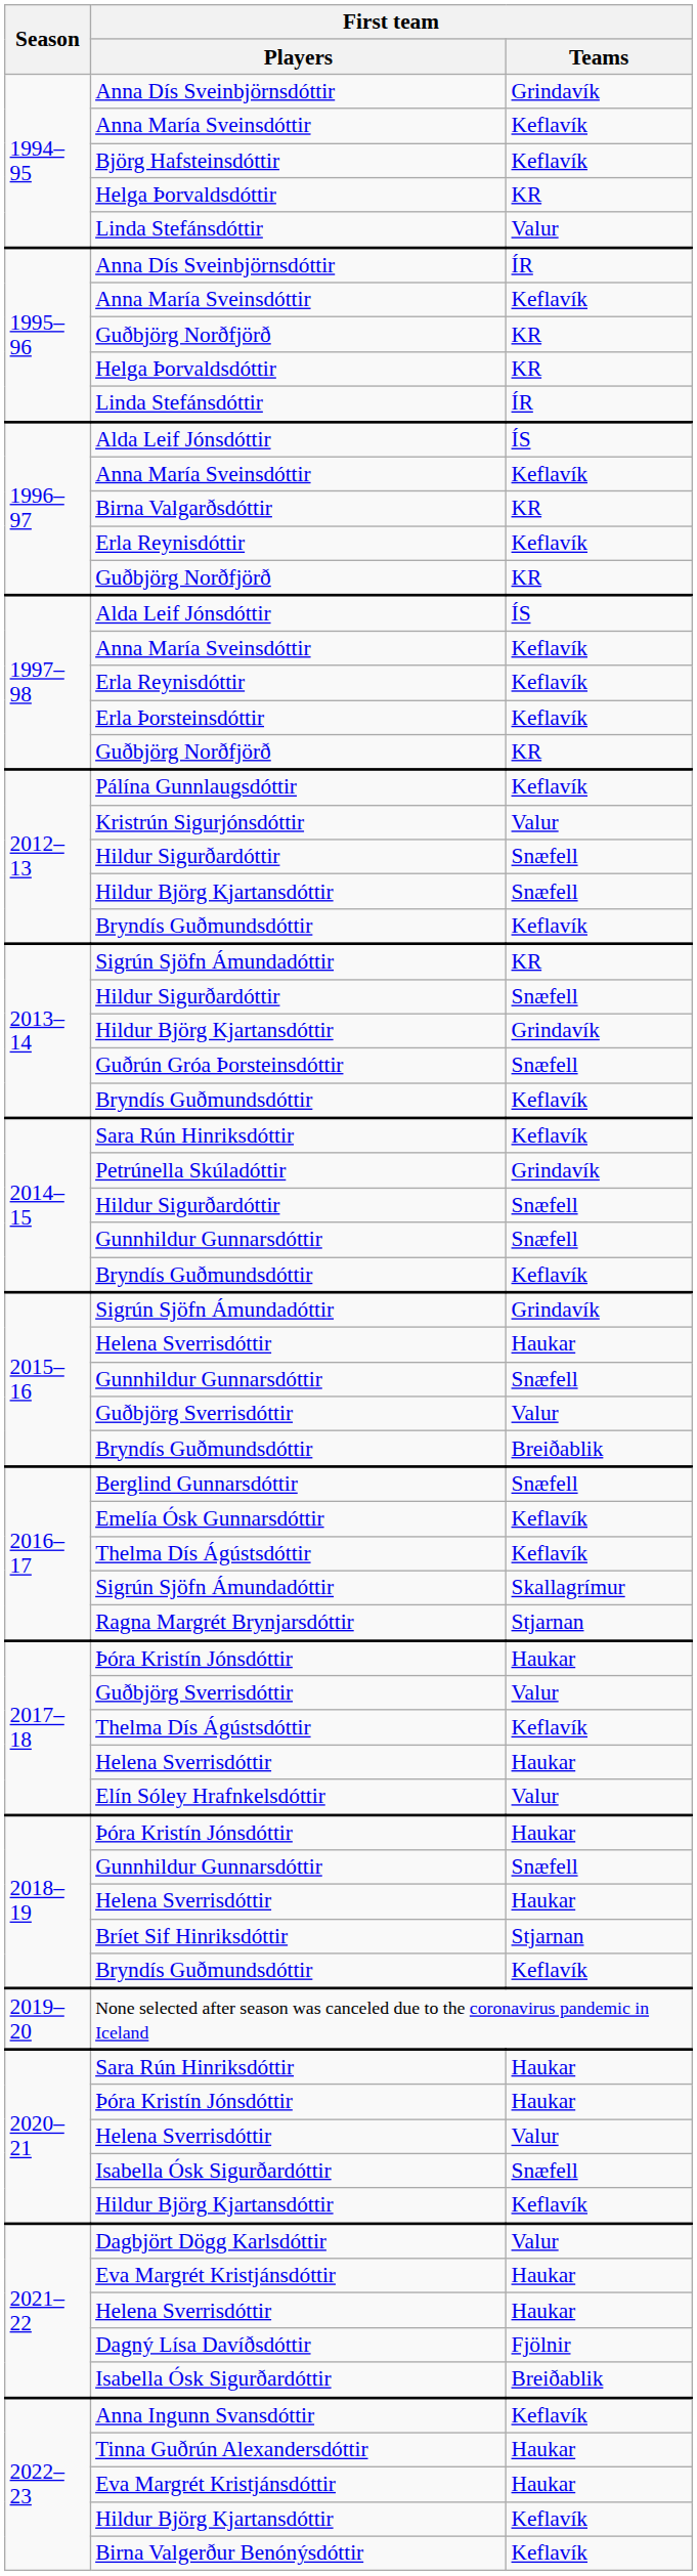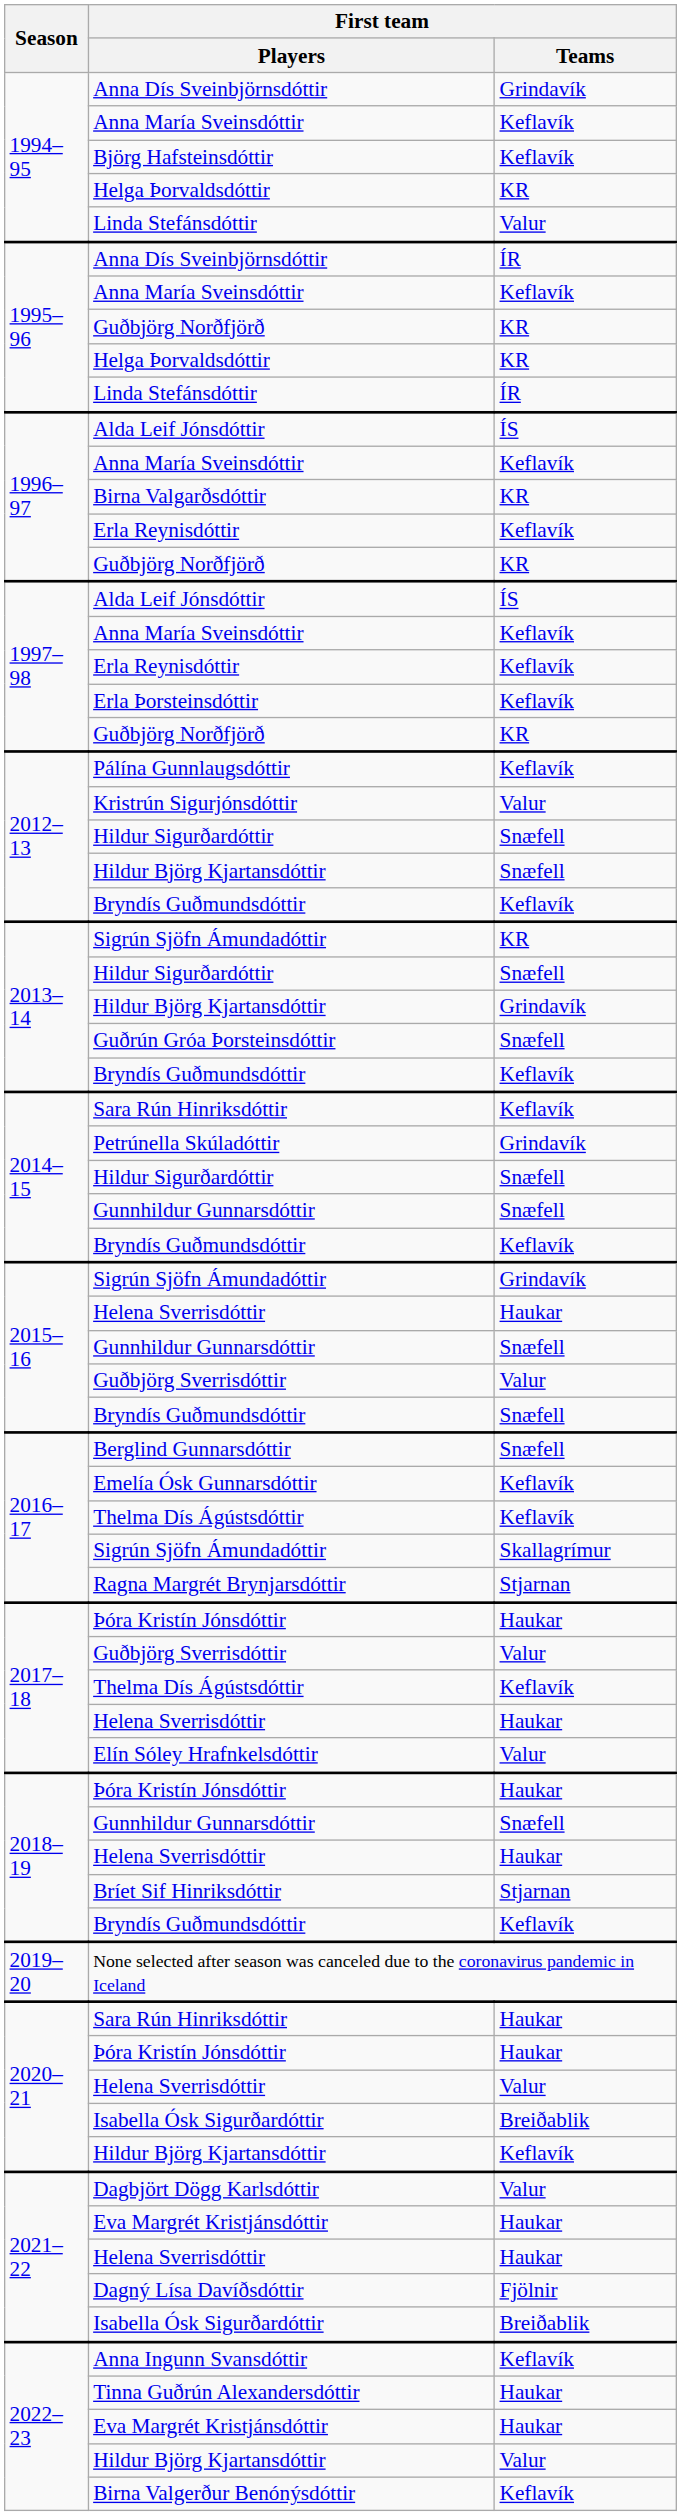 <table class="wikitable" style="width:40%">
 <tr>
 <th rowspan=2>Season</th>
 <th colspan=2>First team</th>
 </tr>
 <tr>
 <th>Players</th>
 <th>Teams</th>
 </tr>
 <tr>
 <td rowspan=5><a href='#'>1994–95</a></td>
 <td><a href='#'>Anna Dís Sveinbjörnsdóttir</a></td>
 <td><a href='#'>Grindavík</a></td>
 </tr>
 <tr>
 <td><a href='#'>Anna María Sveinsdóttir</a></td>
 <td><a href='#'>Keflavík</a></td>
 </tr>
 <tr>
 <td><a href='#'>Björg Hafsteinsdóttir</a></td>
 <td><a href='#'>Keflavík</a></td>
 </tr>
 <tr>
 <td><a href='#'>Helga Þorvaldsdóttir</a></td>
 <td><a href='#'>KR</a></td>
 </tr>
 <tr>
 <td><a href='#'>Linda Stefánsdóttir</a></td>
 <td><a href='#'>Valur</a></td>
 </tr>
 <tr style="border-top:2px solid black">
 <td rowspan=5><a href='#'>1995–96</a></td>
 <td><a href='#'>Anna Dís Sveinbjörnsdóttir</a></td>
 <td><a href='#'>ÍR</a></td>
 </tr>
 <tr>
 <td><a href='#'>Anna María Sveinsdóttir</a></td>
 <td><a href='#'>Keflavík</a></td>
 </tr>
 <tr>
 <td><a href='#'>Guðbjörg Norðfjörð</a></td>
 <td><a href='#'>KR</a></td>
 </tr>
 <tr>
 <td><a href='#'>Helga Þorvaldsdóttir</a></td>
 <td><a href='#'>KR</a></td>
 </tr>
 <tr>
 <td><a href='#'>Linda Stefánsdóttir</a></td>
 <td><a href='#'>ÍR</a></td>
 </tr>
 <tr style="border-top:2px solid black">
 <td rowspan=5><a href='#'>1996–97</a></td>
 <td><a href='#'>Alda Leif Jónsdóttir</a></td>
 <td><a href='#'>ÍS</a></td>
 </tr>
 <tr>
 <td><a href='#'>Anna María Sveinsdóttir</a></td>
 <td><a href='#'>Keflavík</a></td>
 </tr>
 <tr>
 <td><a href='#'>Birna Valgarðsdóttir</a></td>
 <td><a href='#'>KR</a></td>
 </tr>
 <tr>
 <td><a href='#'>Erla Reynisdóttir</a></td>
 <td><a href='#'>Keflavík</a></td>
 </tr>
 <tr>
 <td><a href='#'>Guðbjörg Norðfjörð</a></td>
 <td><a href='#'>KR</a></td>
 </tr>
 <tr style="border-top:2px solid black">
 <td rowspan=5><a href='#'>1997–98</a></td>
 <td><a href='#'>Alda Leif Jónsdóttir</a></td>
 <td><a href='#'>ÍS</a></td>
 </tr>
 <tr>
 <td><a href='#'>Anna María Sveinsdóttir</a></td>
 <td><a href='#'>Keflavík</a></td>
 </tr>
 <tr>
 <td><a href='#'>Erla Reynisdóttir</a></td>
 <td><a href='#'>Keflavík</a></td>
 </tr>
 <tr>
 <td><a href='#'>Erla Þorsteinsdóttir</a></td>
 <td><a href='#'>Keflavík</a></td>
 </tr>
 <tr>
 <td><a href='#'>Guðbjörg Norðfjörð</a></td>
 <td><a href='#'>KR</a></td>
 </tr>
 <tr style="border-top:2px solid black">
 <td rowspan=5><a href='#'>2012–13</a></td>
 <td><a href='#'>Pálína Gunnlaugsdóttir</a></td>
 <td><a href='#'>Keflavík</a></td>
 </tr>
 <tr>
 <td><a href='#'>Kristrún Sigurjónsdóttir</a></td>
 <td><a href='#'>Valur</a></td>
 </tr>
 <tr>
 <td><a href='#'>Hildur Sigurðardóttir</a></td>
 <td><a href='#'>Snæfell</a></td>
 </tr>
 <tr>
 <td><a href='#'>Hildur Björg Kjartansdóttir</a></td>
 <td><a href='#'>Snæfell</a></td>
 </tr>
 <tr>
 <td><a href='#'>Bryndís Guðmundsdóttir</a></td>
 <td><a href='#'>Keflavík</a></td>
 </tr>
 <tr style="border-top:2px solid black">
 <td rowspan=5><a href='#'>2013–14</a></td>
 <td><a href='#'>Sigrún Sjöfn Ámundadóttir</a></td>
 <td><a href='#'>KR</a></td>
 </tr>
 <tr>
 <td><a href='#'>Hildur Sigurðardóttir</a></td>
 <td><a href='#'>Snæfell</a></td>
 </tr>
 <tr>
 <td><a href='#'>Hildur Björg Kjartansdóttir</a></td>
 <td><a href='#'>Grindavík</a></td>
 </tr>
 <tr>
 <td><a href='#'>Guðrún Gróa Þorsteinsdóttir</a></td>
 <td><a href='#'>Snæfell</a></td>
 </tr>
 <tr>
 <td><a href='#'>Bryndís Guðmundsdóttir</a></td>
 <td><a href='#'>Keflavík</a></td>
 </tr>
 <tr style="border-top:2px solid black">
 <td rowspan=5><a href='#'>2014–15</a></td>
 <td><a href='#'>Sara Rún Hinriksdóttir</a></td>
 <td><a href='#'>Keflavík</a></td>
 </tr>
 <tr>
 <td><a href='#'>Petrúnella Skúladóttir</a></td>
 <td><a href='#'>Grindavík</a></td>
 </tr>
 <tr>
 <td><a href='#'>Hildur Sigurðardóttir</a></td>
 <td><a href='#'>Snæfell</a></td>
 </tr>
 <tr>
 <td><a href='#'>Gunnhildur Gunnarsdóttir</a></td>
 <td><a href='#'>Snæfell</a></td>
 </tr>
 <tr>
 <td><a href='#'>Bryndís Guðmundsdóttir</a></td>
 <td><a href='#'>Keflavík</a></td>
 </tr>
 <tr style="border-top:2px solid black">
 <td rowspan=5><a href='#'>2015–16</a></td>
 <td><a href='#'>Sigrún Sjöfn Ámundadóttir</a></td>
 <td><a href='#'>Grindavík</a></td>
 </tr>
 <tr>
 <td><a href='#'>Helena Sverrisdóttir</a></td>
 <td><a href='#'>Haukar</a></td>
 </tr>
 <tr>
 <td><a href='#'>Gunnhildur Gunnarsdóttir</a></td>
 <td><a href='#'>Snæfell</a></td>
 </tr>
 <tr>
 <td><a href='#'>Guðbjörg Sverrisdóttir</a></td>
 <td><a href='#'>Valur</a></td>
 </tr>
 <tr>
 <td><a href='#'>Bryndís Guðmundsdóttir</a></td>
-<td><a href='#'>Breiðablik</a></td>
+<td><a href='#'>Snæfell</a></td>
 </tr>
 <tr style="border-top:2px solid black">
 <td rowspan=5><a href='#'>2016–17</a></td>
 <td><a href='#'>Berglind Gunnarsdóttir</a></td>
 <td><a href='#'>Snæfell</a></td>
 </tr>
 <tr>
 <td><a href='#'>Emelía Ósk Gunnarsdóttir</a></td>
 <td><a href='#'>Keflavík</a></td>
 </tr>
 <tr>
 <td><a href='#'>Thelma Dís Ágústsdóttir</a></td>
 <td><a href='#'>Keflavík</a></td>
 </tr>
 <tr>
 <td><a href='#'>Sigrún Sjöfn Ámundadóttir</a></td>
 <td><a href='#'>Skallagrímur</a></td>
 </tr>
 <tr>
 <td><a href='#'>Ragna Margrét Brynjarsdóttir</a></td>
 <td><a href='#'>Stjarnan</a></td>
 </tr>
 <tr style="border-top:2px solid black">
 <td rowspan=5><a href='#'>2017–18</a></td>
 <td><a href='#'>Þóra Kristín Jónsdóttir</a></td>
 <td><a href='#'>Haukar</a></td>
 </tr>
 <tr>
 <td><a href='#'>Guðbjörg Sverrisdóttir</a></td>
 <td><a href='#'>Valur</a></td>
 </tr>
 <tr>
 <td><a href='#'>Thelma Dís Ágústsdóttir</a></td>
 <td><a href='#'>Keflavík</a></td>
 </tr>
 <tr>
 <td><a href='#'>Helena Sverrisdóttir</a></td>
 <td><a href='#'>Haukar</a></td>
 </tr>
 <tr>
 <td><a href='#'>Elín Sóley Hrafnkelsdóttir</a></td>
 <td><a href='#'>Valur</a></td>
 </tr>
 <tr style="border-top:2px solid black">
 <td rowspan=5><a href='#'>2018–19</a></td>
 <td><a href='#'>Þóra Kristín Jónsdóttir</a></td>
 <td><a href='#'>Haukar</a></td>
 </tr>
 <tr>
 <td><a href='#'>Gunnhildur Gunnarsdóttir</a></td>
 <td><a href='#'>Snæfell</a></td>
 </tr>
 <tr>
 <td><a href='#'>Helena Sverrisdóttir</a></td>
 <td><a href='#'>Haukar</a></td>
 </tr>
 <tr>
 <td><a href='#'>Bríet Sif Hinriksdóttir</a></td>
 <td><a href='#'>Stjarnan</a></td>
 </tr>
 <tr>
 <td><a href='#'>Bryndís Guðmundsdóttir</a></td>
 <td><a href='#'>Keflavík</a></td>
 </tr>
 <tr style="border-top:2px solid black">
 <td><a href='#'>2019–20</a></td>
 <td colspan="2"><small>None selected after season was canceled due to the <a href='#'>coronavirus pandemic in Iceland</a></small></td>
 </tr>
 <tr style="border-top:2px solid black">
 <td rowspan=5><a href='#'>2020–21</a></td>
 <td><a href='#'>Sara Rún Hinriksdóttir</a></td>
 <td><a href='#'>Haukar</a></td>
 </tr>
 <tr>
 <td><a href='#'>Þóra Kristín Jónsdóttir</a></td>
 <td><a href='#'>Haukar</a></td>
 </tr>
 <tr>
 <td><a href='#'>Helena Sverrisdóttir</a></td>
 <td><a href='#'>Valur</a></td>
 </tr>
 <tr>
 <td><a href='#'>Isabella Ósk Sigurðardóttir</a></td>
-<td><a href='#'>Snæfell</a></td>
+<td><a href='#'>Breiðablik</a></td>
 </tr>
 <tr>
 <td><a href='#'>Hildur Björg Kjartansdóttir</a></td>
 <td><a href='#'>Keflavík</a></td>
 </tr>
 <tr style="border-top:2px solid black">
 <td rowspan=5><a href='#'>2021–22</a></td>
 <td><a href='#'>Dagbjört Dögg Karlsdóttir</a></td>
 <td><a href='#'>Valur</a></td>
 </tr>
 <tr>
 <td><a href='#'>Eva Margrét Kristjánsdóttir</a></td>
 <td><a href='#'>Haukar</a></td>
 </tr>
 <tr>
 <td><a href='#'>Helena Sverrisdóttir</a></td>
 <td><a href='#'>Haukar</a></td>
 </tr>
 <tr>
 <td><a href='#'>Dagný Lísa Davíðsdóttir</a></td>
 <td><a href='#'>Fjölnir</a></td>
 </tr>
 <tr>
 <td><a href='#'>Isabella Ósk Sigurðardóttir</a></td>
 <td><a href='#'>Breiðablik</a></td>
 </tr>
 <tr style="border-top:2px solid black">
 <td rowspan=5><a href='#'>2022–23</a></td>
 <td><a href='#'>Anna Ingunn Svansdóttir</a></td>
 <td><a href='#'>Keflavík</a></td>
 </tr>
 <tr>
 <td><a href='#'>Tinna Guðrún Alexandersdóttir</a></td>
 <td><a href='#'>Haukar</a></td>
 </tr>
 <tr>
 <td><a href='#'>Eva Margrét Kristjánsdóttir</a></td>
 <td><a href='#'>Haukar</a></td>
 </tr>
 <tr>
 <td><a href='#'>Hildur Björg Kjartansdóttir</a></td>
-<td><a href='#'>Keflavík</a></td>
+<td><a href='#'>Valur</a></td>
 </tr>
 <tr>
 <td><a href='#'>Birna Valgerður Benónýsdóttir</a></td>
 <td><a href='#'>Keflavík</a></td>
 </tr>
 </table>
